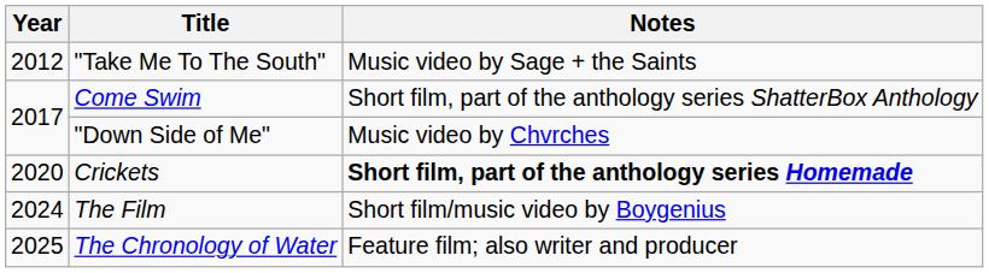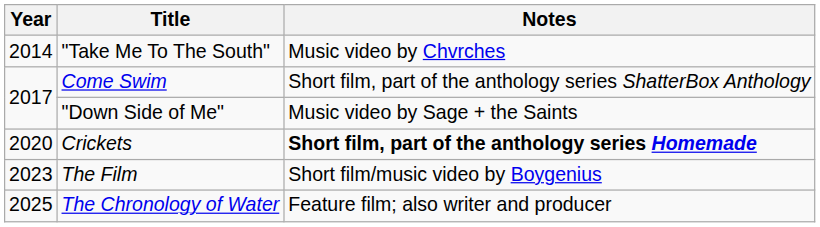 <table class="wikitable sortable">
 <tr>
 <th>Year</th>
 <th>Title</th>
 <th class="unsortable">Notes</th>
 </tr>
 <tr>
-<td>2012</td>
+<td>2014</td>
 <td>"Take Me To The South"</td>
-<td>Music video by Sage + the Saints</td>
+<td>Music video by <a href='#'>Chvrches</a></td>
 </tr>
 <tr>
 <td rowspan="2">2017</td>
 <td><em><a href='#'>Come Swim</a></em></td>
 <td>Short film, part of the anthology series <em>ShatterBox Anthology</em></td>
 </tr>
 <tr>
 <td>"Down Side of Me"</td>
-<td>Music video by <a href='#'>Chvrches</a></td>
+<td>Music video by Sage + the Saints</td>
 </tr>
 <tr>
 <td>2020</td>
 <td><em>Crickets</em></td>
 <td><strong>Short film, part of the anthology series <em><a href='#'>Homemade</a></em></strong></td>
 </tr>
 <tr>
-<td>2024</td>
+<td>2023</td>
 <td><em>The Film</em></td>
 <td>Short film/music video by <a href='#'>Boygenius</a></td>
 </tr>
 <tr>
 <td>2025</td>
 <td><em><a href='#'>The Chronology of Water</a></em></td>
 <td>Feature film; also writer and producer</td>
 </tr>
 </table>
